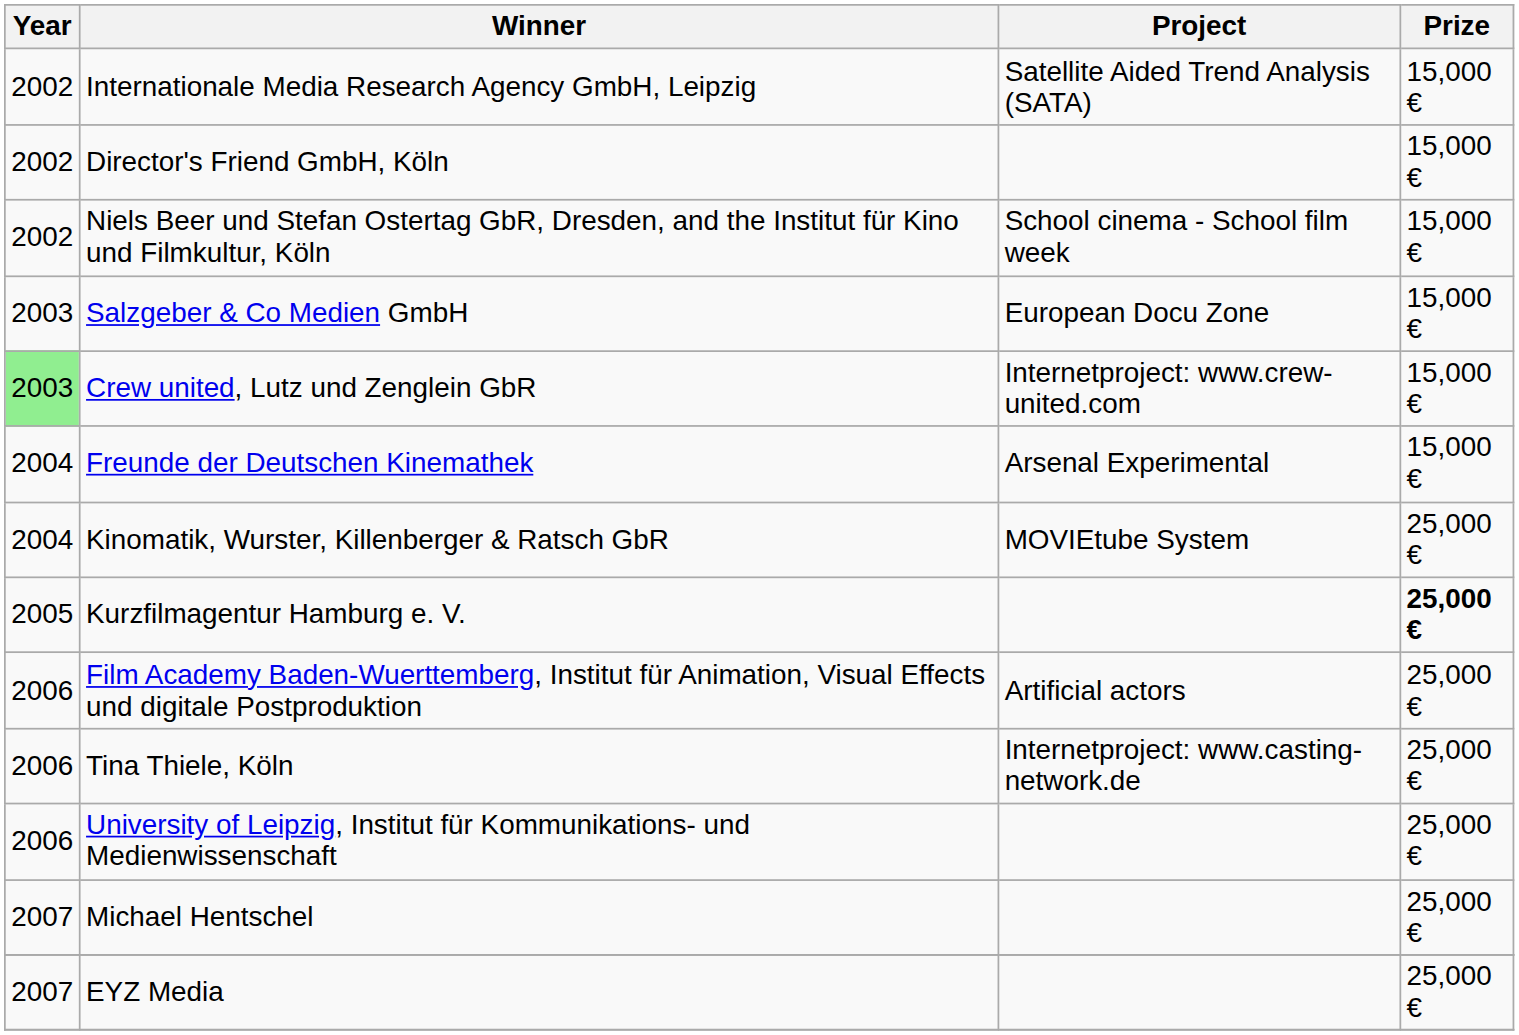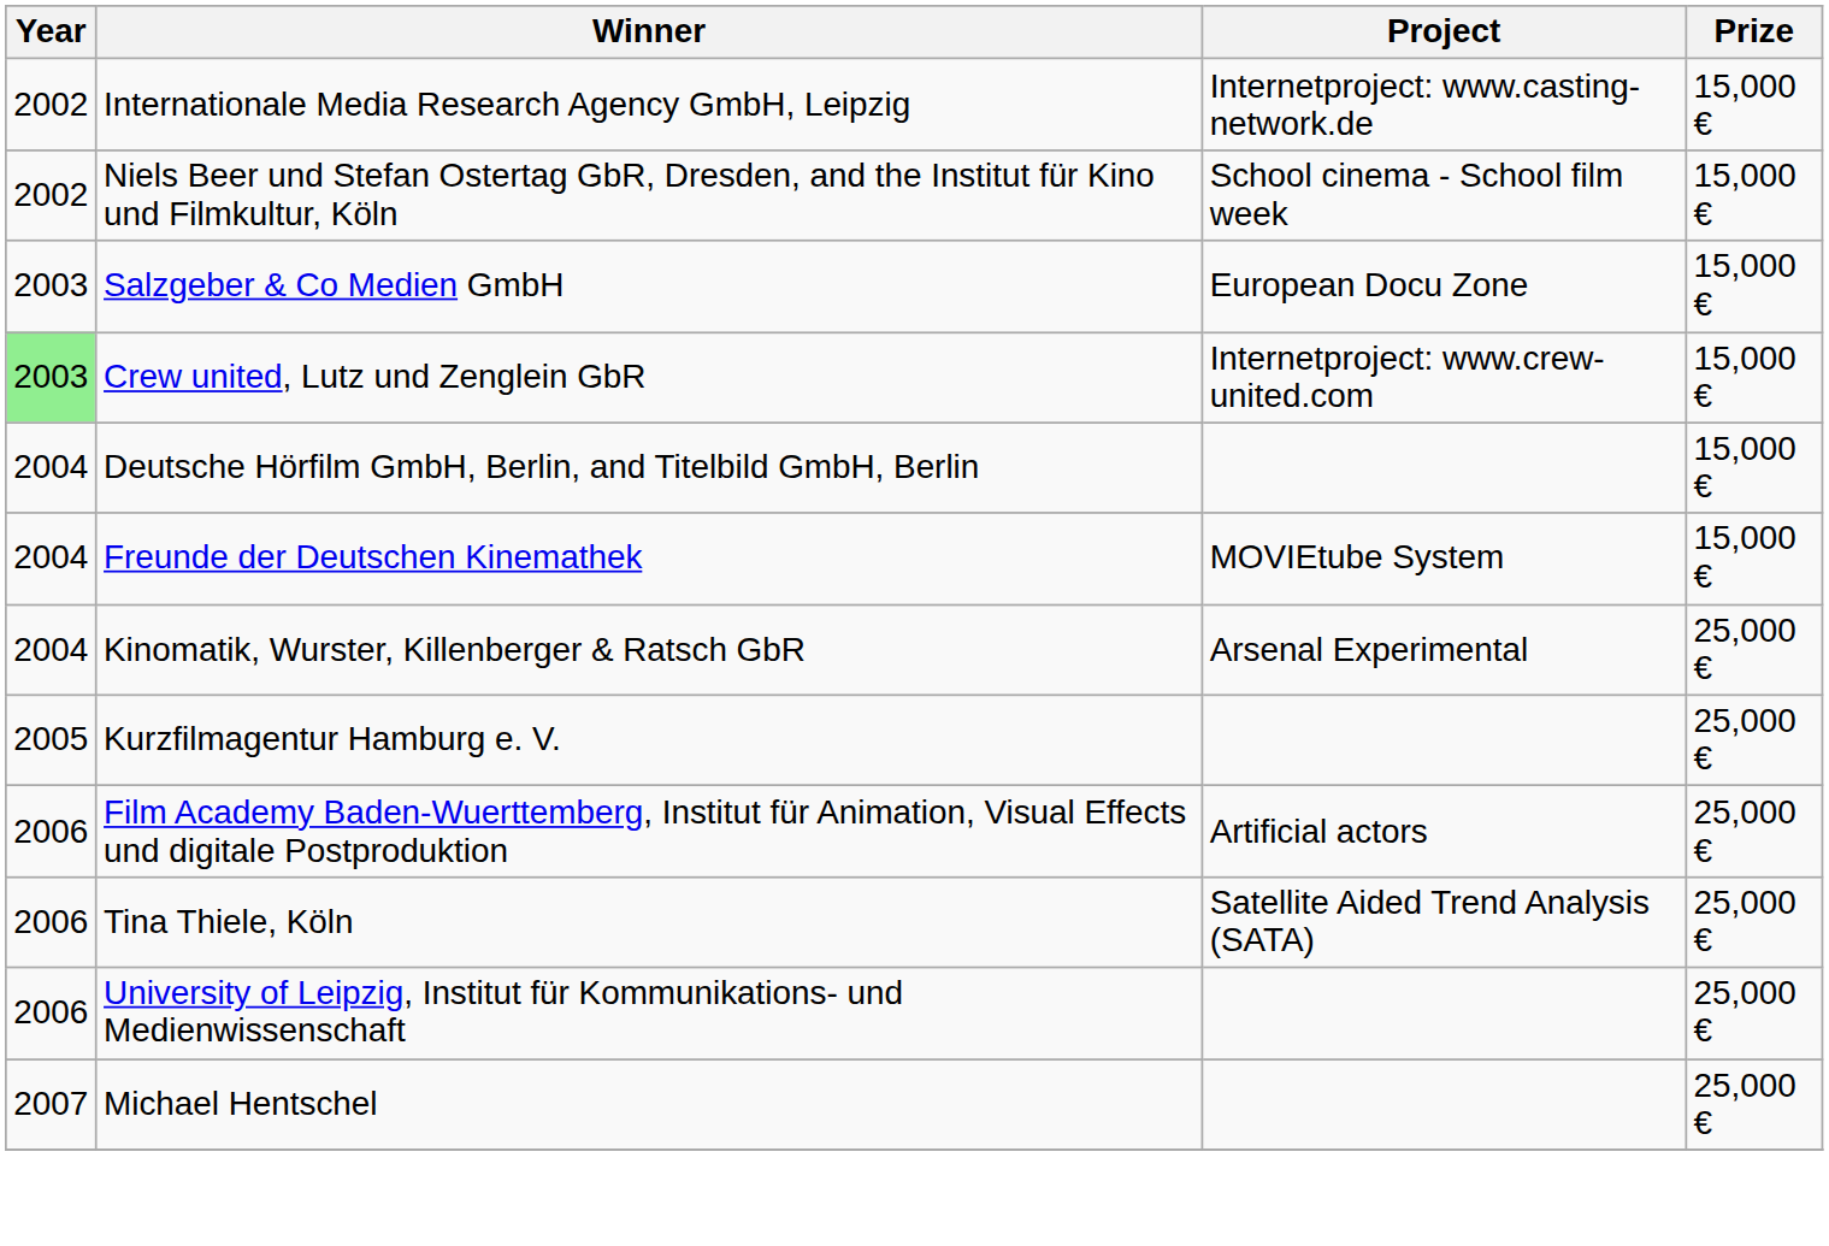 <table class="wikitable">
 <tr>
 <th>Year</th>
 <th>Winner</th>
 <th>Project</th>
 <th>Prize</th>
 </tr>
 <tr>
 <td>2002</td>
 <td>Internationale Media Research Agency GmbH, Leipzig</td>
-<td>Satellite Aided Trend Analysis (SATA)</td>
-<td>15,000 €</td>
-</tr>
-<tr>
-<td>2002</td>
-<td>Director's Friend GmbH, Köln</td>
-<td></td>
+<td>Internetproject: www.casting-network.de</td>
 <td>15,000 €</td>
 </tr>
 <tr>
 <td>2002</td>
 <td>Niels Beer und Stefan Ostertag GbR, Dresden, and the Institut für Kino und Filmkultur, Köln</td>
 <td>School cinema - School film week</td>
 <td>15,000 €</td>
 </tr>
 <tr>
 <td>2003</td>
 <td><a href='#'>Salzgeber & Co Medien</a> GmbH</td>
 <td>European Docu Zone</td>
 <td>15,000 €</td>
 </tr>
 <tr>
 <td style="background: lightgreen;">2003</td>
 <td><a href='#'>Crew united</a>, Lutz und Zenglein GbR</td>
 <td>Internetproject: www.crew-united.com</td>
 <td>15,000 €</td>
 </tr>
 <tr>
 <td>2004</td>
+<td>Deutsche Hörfilm GmbH, Berlin, and Titelbild GmbH, Berlin</td>
+<td></td>
+<td>15,000 €</td>
+</tr>
+<tr>
+<td>2004</td>
 <td><a href='#'>Freunde der Deutschen Kinemathek</a></td>
-<td>Arsenal Experimental</td>
+<td>MOVIEtube System</td>
 <td>15,000 €</td>
 </tr>
 <tr>
 <td>2004</td>
 <td>Kinomatik, Wurster, Killenberger & Ratsch GbR</td>
-<td>MOVIEtube System</td>
+<td>Arsenal Experimental</td>
 <td>25,000 €</td>
 </tr>
 <tr>
 <td>2005</td>
 <td>Kurzfilmagentur Hamburg e. V.</td>
 <td></td>
-<td><strong>25,000 €</strong></td>
+<td>25,000 €</td>
 </tr>
 <tr>
 <td>2006</td>
 <td><a href='#'>Film Academy Baden-Wuerttemberg</a>, Institut für Animation, Visual Effects und digitale Postproduktion</td>
 <td>Artificial actors</td>
 <td>25,000 €</td>
 </tr>
 <tr>
 <td>2006</td>
 <td>Tina Thiele, Köln</td>
-<td>Internetproject: www.casting-network.de</td>
+<td>Satellite Aided Trend Analysis (SATA)</td>
 <td>25,000 €</td>
 </tr>
 <tr>
 <td>2006</td>
 <td><a href='#'>University of Leipzig</a>, Institut für Kommunikations- und Medienwissenschaft</td>
 <td></td>
 <td>25,000 €</td>
 </tr>
 <tr>
 <td>2007</td>
 <td>Michael Hentschel</td>
 <td></td>
 <td>25,000 €</td>
 </tr>
 <tr>
 </tr>
 <tr>
-<td>2007</td>
-<td>EYZ Media</td>
-<td></td>
-<td>25,000 €</td>
-</tr>
-<tr>
 </tr>
 </table>
